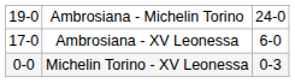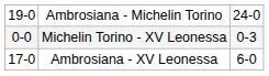 <table class="wikitable" style="text-align:center">
 <tr align=center bgcolor=#FFFFFF>
 <td>19-0</td>
 <td>Ambrosiana - Michelin Torino</td>
 <td>24-0</td>
 </tr>
+<tr align=center bgcolor=#f5f5f5>
+<td>0-0</td>
+<td>Michelin Torino - XV Leonessa</td>
+<td>0-3</td>
+</tr>
 <tr align=center bgcolor=#FFFFFF>
 <td>17-0</td>
 <td>Ambrosiana - XV Leonessa</td>
 <td>6-0</td>
 </tr>
-<tr align=center bgcolor=#f5f5f5>
-<td>0-0</td>
-<td>Michelin Torino - XV Leonessa</td>
-<td>0-3</td>
-</tr>
 </table>
